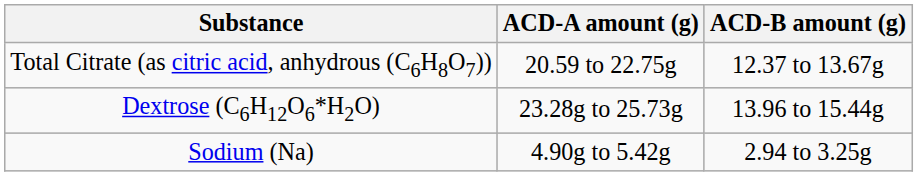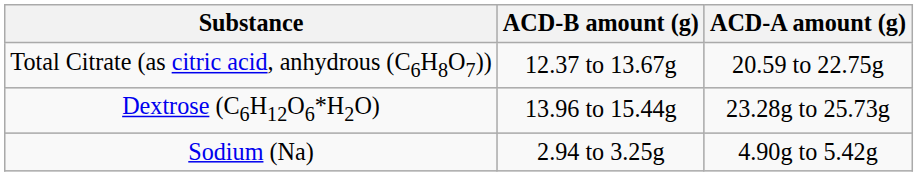 <table class="wikitable" style="text-align:center">
 <tr>
 <th>Substance</th>
+<th>ACD-B amount (g)</th>
 <th>ACD-A amount (g)</th>
-<th>ACD-B amount (g)</th>
 </tr>
 <tr>
 <td>Total Citrate (as <a href='#'>citric acid</a>, anhydrous (C<sub>6</sub>H<sub>8</sub>O<sub>7</sub>))</td>
+<td>12.37 to 13.67g</td>
 <td>20.59 to 22.75g</td>
-<td>12.37 to 13.67g</td>
 </tr>
 <tr>
 <td><a href='#'>Dextrose</a> (C<sub>6</sub>H<sub>12</sub>O<sub>6</sub>*H<sub>2</sub>O)</td>
+<td>13.96 to 15.44g</td>
 <td>23.28g to 25.73g</td>
-<td>13.96 to 15.44g</td>
 </tr>
 <tr>
 <td><a href='#'>Sodium</a> (Na)</td>
+<td>2.94 to 3.25g</td>
 <td>4.90g to 5.42g</td>
-<td>2.94 to 3.25g</td>
 </tr>
 </table>
